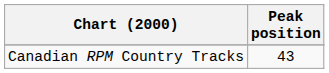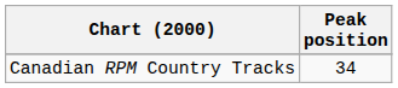 <table class="wikitable sortable">
 <tr>
 <th align="left">Chart (2000)</th>
 <th align="center">Peak<br>position</th>
 </tr>
 <tr>
 </tr>
 <tr>
 </tr>
 <tr>
 <td align="left">Canadian <em>RPM</em> Country Tracks</td>
-<td align="center">43</td>
+<td align="center">34</td>
 </tr>
 </table>
